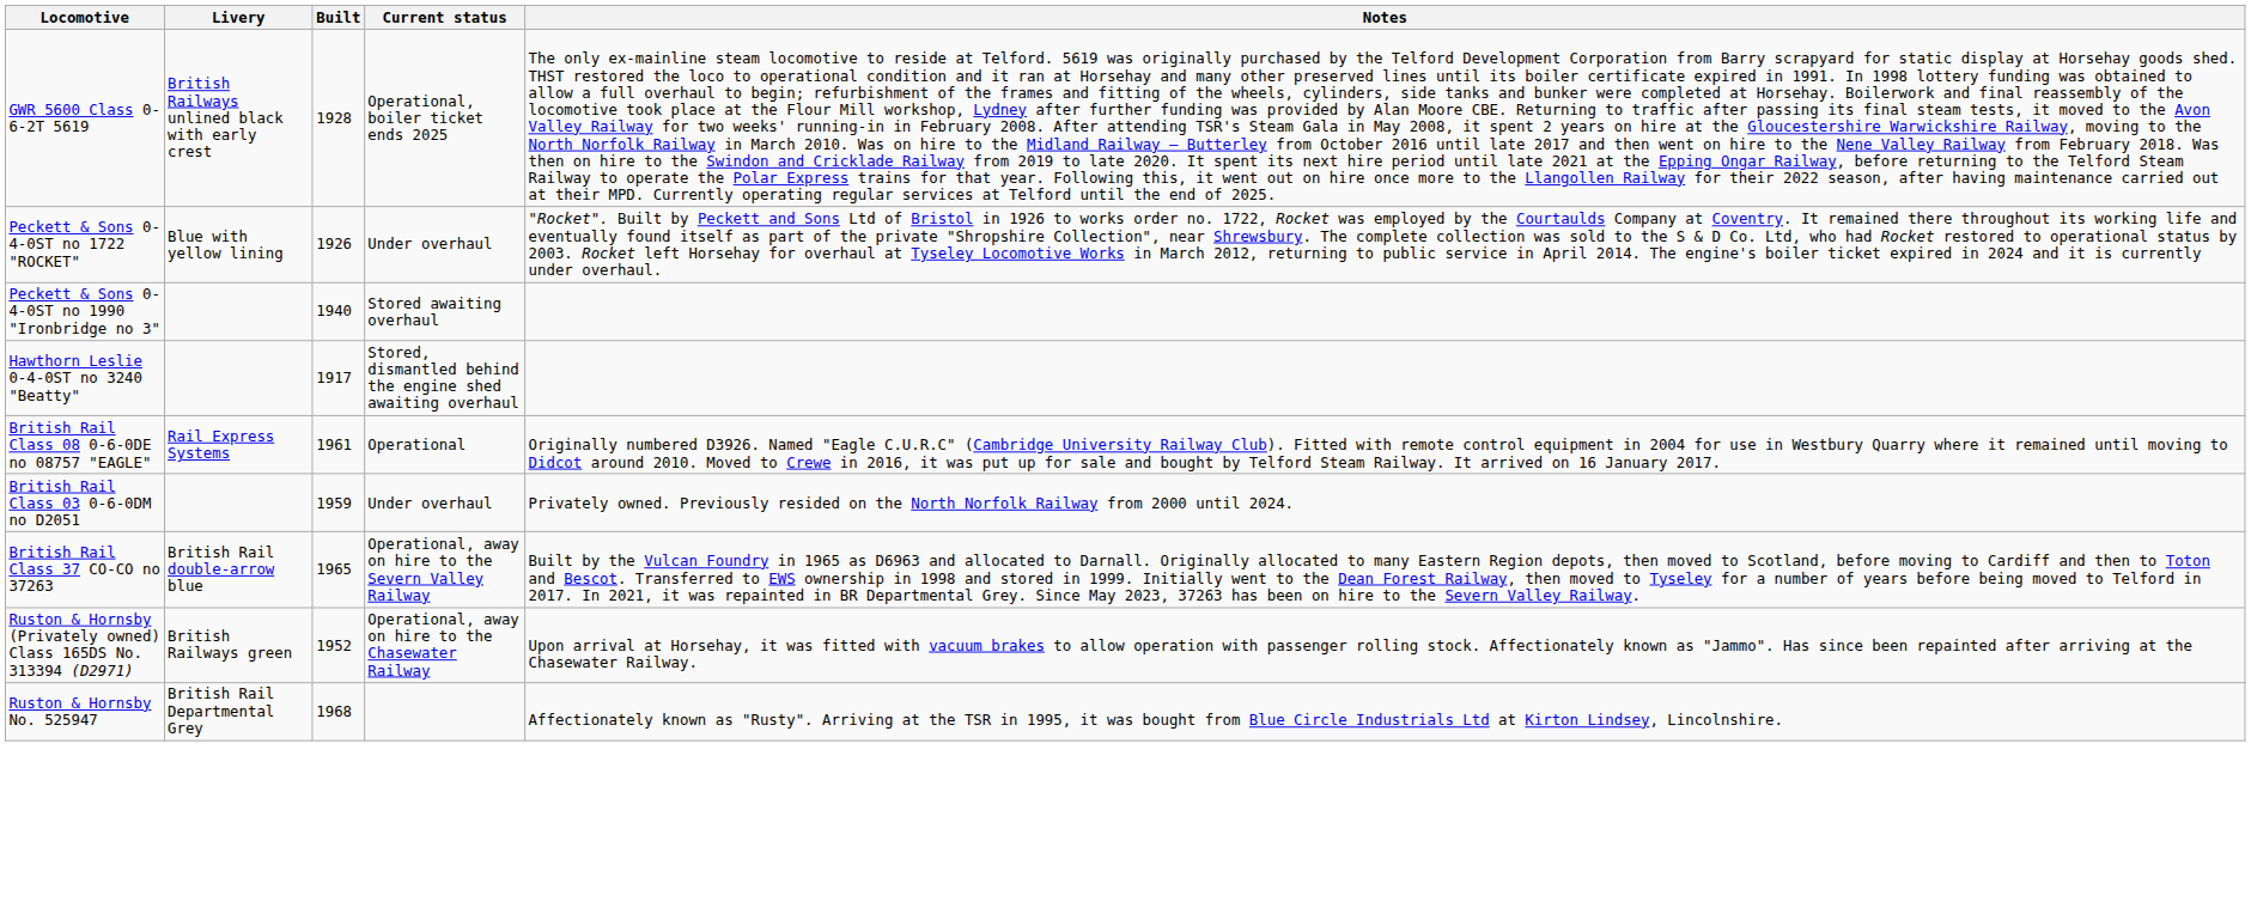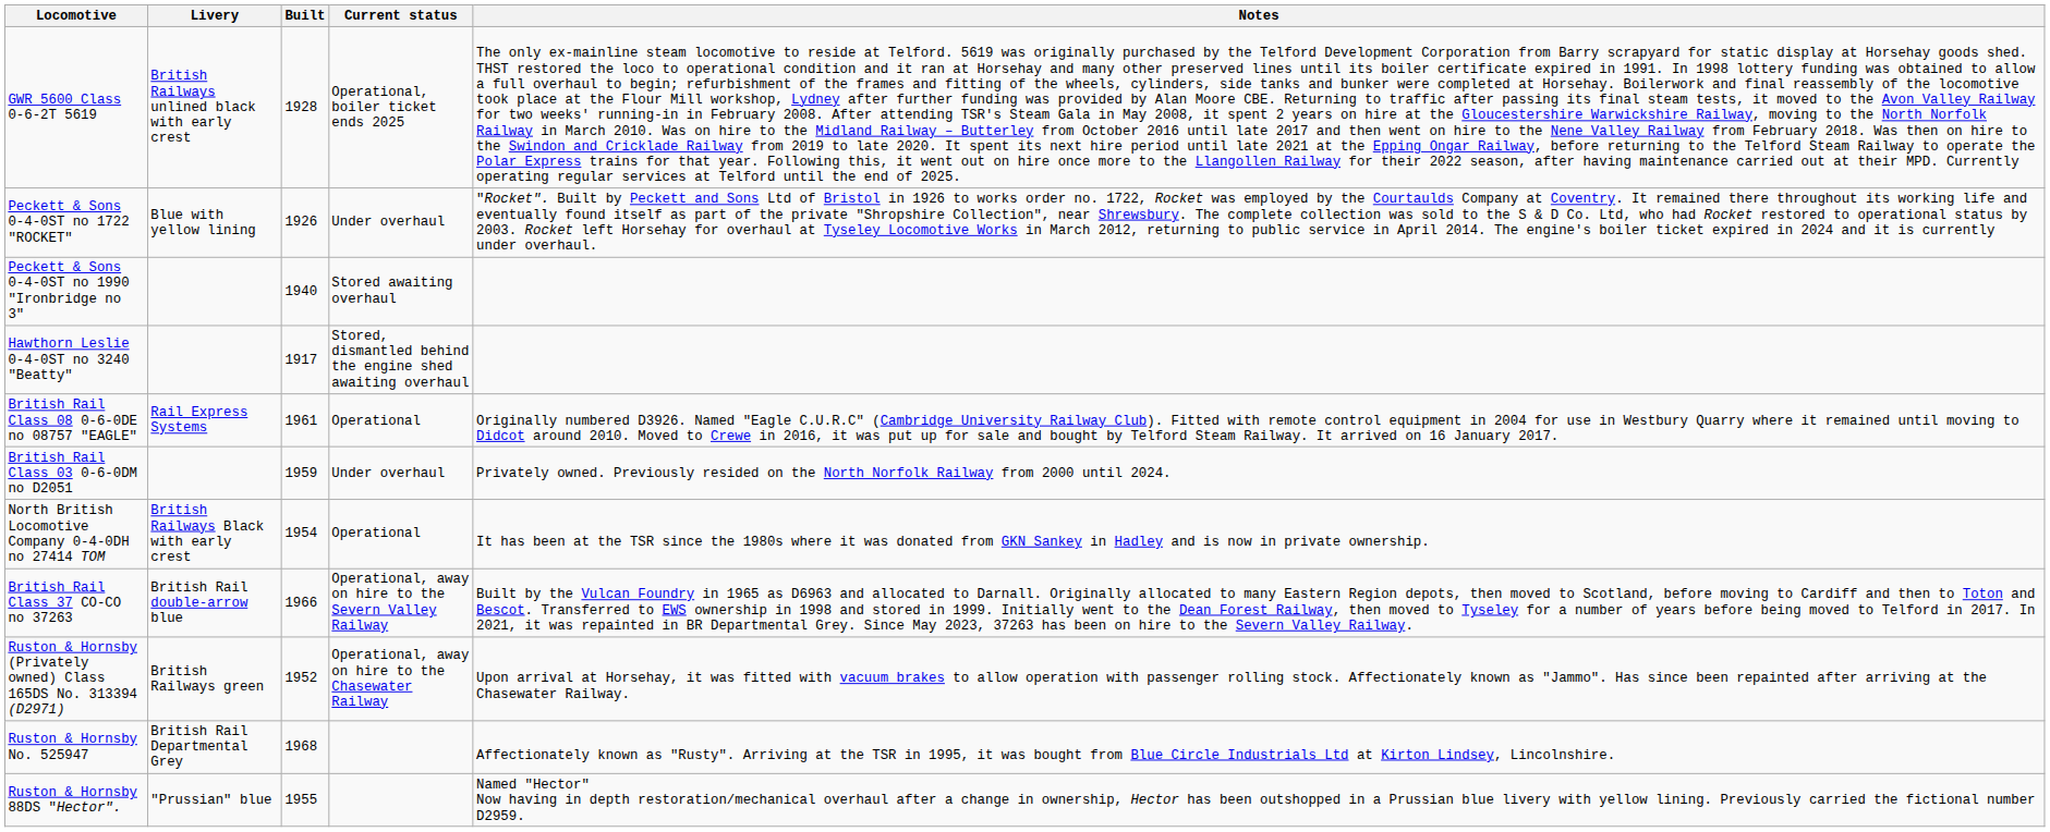 <table class="wikitable">
 <tr>
 <th>Locomotive</th>
 <th>Livery</th>
 <th>Built</th>
 <th>Current status</th>
 <th>Notes</th>
 </tr>
 <tr>
 <td><a href='#'>GWR 5600 Class</a> 0-6-2T 5619</td>
 <td><a href='#'>British Railways</a> unlined black with early crest</td>
 <td>1928</td>
 <td>Operational, boiler ticket ends 2025</td>
 <td><br>The only ex-mainline steam locomotive to reside at Telford. 5619 was originally purchased by the Telford Development Corporation from Barry scrapyard for static display at Horsehay goods shed. THST restored the loco to operational condition and it ran at Horsehay and many other preserved lines until its boiler certificate expired in 1991. In 1998 lottery funding was obtained to allow a full overhaul to begin; refurbishment of the frames and fitting of the wheels, cylinders, side tanks and bunker were completed at Horsehay. Boilerwork and final reassembly of the locomotive took place at the Flour Mill workshop, <a href='#'>Lydney</a> after further funding was provided by Alan Moore CBE. Returning to traffic after passing its final steam tests, it moved to the <a href='#'>Avon Valley Railway</a> for two weeks' running-in in February 2008. After attending TSR's Steam Gala in May 2008, it spent 2 years on hire at the <a href='#'>Gloucestershire Warwickshire Railway</a>, moving to the <a href='#'>North Norfolk Railway</a> in March 2010. Was on hire to the <a href='#'>Midland Railway – Butterley</a> from October 2016 until late 2017 and then went on hire to the <a href='#'>Nene Valley Railway</a> from February 2018. Was then on hire to the <a href='#'>Swindon and Cricklade Railway</a> from 2019 to late 2020. It spent its next hire period until late 2021 at the <a href='#'>Epping Ongar Railway</a>, before returning to the Telford Steam Railway to operate the <a href='#'>Polar Express</a> trains for that year. Following this, it went out on hire once more to the <a href='#'>Llangollen Railway</a> for their 2022 season, after having maintenance carried out at their MPD. Currently operating regular services at Telford until the end of 2025.</td>
 </tr>
 <tr>
 <td><a href='#'>Peckett & Sons</a> 0-4-0ST no 1722 "ROCKET"</td>
 <td>Blue with yellow lining</td>
 <td>1926</td>
 <td>Under overhaul</td>
 <td> "<em>Rocket".</em> Built by <a href='#'>Peckett and Sons</a> Ltd of <a href='#'>Bristol</a> in 1926 to works order no. 1722, <em>Rocket</em> was employed by the <a href='#'>Courtaulds</a> Company at <a href='#'>Coventry</a>. It remained there throughout its working life and eventually found itself as part of the private "Shropshire Collection", near <a href='#'>Shrewsbury</a>. The complete collection was sold to the S & D Co. Ltd, who had <em>Rocket</em> restored to operational status by 2003. <em>Rocket</em> left Horsehay for overhaul at <a href='#'>Tyseley Locomotive Works</a> in March 2012, returning to public service in April 2014. The engine's boiler ticket expired in 2024 and it is currently under overhaul.</td>
 </tr>
 <tr>
 <td><a href='#'>Peckett & Sons</a> 0-4-0ST no 1990 "Ironbridge no 3"</td>
 <td></td>
 <td>1940</td>
 <td>Stored awaiting overhaul</td>
 <td></td>
 </tr>
 <tr>
 <td><a href='#'>Hawthorn Leslie</a> 0-4-0ST no 3240 "Beatty"</td>
 <td></td>
 <td>1917</td>
 <td>Stored, dismantled behind the engine shed awaiting overhaul</td>
 <td></td>
 </tr>
 <tr>
 <td><a href='#'>British Rail Class 08</a> 0-6-0DE no 08757 "EAGLE"</td>
 <td><a href='#'>Rail Express Systems</a></td>
 <td>1961</td>
 <td>Operational</td>
 <td><br>Originally numbered D3926. Named "Eagle C.U.R.C" (<a href='#'>Cambridge University Railway Club</a>). Fitted with remote control equipment in 2004 for use in Westbury Quarry where it remained until moving to <a href='#'>Didcot</a> around 2010. Moved to <a href='#'>Crewe</a> in 2016, it was put up for sale and bought by Telford Steam Railway. It arrived on 16 January 2017.</td>
 </tr>
 <tr>
 <td><a href='#'>British Rail Class 03</a> 0-6-0DM no D2051</td>
 <td></td>
 <td>1959</td>
 <td>Under overhaul</td>
 <td>Privately owned. Previously resided on the <a href='#'>North Norfolk Railway</a> from 2000 until 2024.</td>
 </tr>
 <tr>
+<td>North British Locomotive Company 0-4-0DH no 27414 <em>TOM</em></td>
+<td><a href='#'>British Railways</a> Black with early crest</td>
+<td>1954</td>
+<td>Operational</td>
+<td><br>It has been at the TSR since the 1980s where it was donated from <a href='#'>GKN Sankey</a> in <a href='#'>Hadley</a> and is now in private ownership.</td>
+</tr>
+<tr>
 <td><a href='#'>British Rail Class 37</a> CO-CO no 37263</td>
 <td>British Rail <a href='#'>double-arrow</a> blue</td>
-<td>1965</td>
+<td>1966</td>
 <td>Operational, away on hire to the <a href='#'>Severn Valley Railway</a></td>
 <td><br>Built by the <a href='#'>Vulcan Foundry</a> in 1965 as D6963 and allocated to Darnall. Originally allocated to many Eastern Region depots, then moved to Scotland, before moving to Cardiff and then to <a href='#'>Toton</a> and <a href='#'>Bescot</a>. Transferred to <a href='#'>EWS</a> ownership in 1998 and stored in 1999. Initially went to the <a href='#'>Dean Forest Railway</a>, then moved to <a href='#'>Tyseley</a> for a number of years before being moved to Telford in 2017. In 2021, it was repainted in BR Departmental Grey. Since May 2023, 37263 has been on hire to the <a href='#'>Severn Valley Railway</a>.</td>
 </tr>
 <tr>
 <td><a href='#'>Ruston & Hornsby</a>  (Privately owned) Class 165DS No. 313394 <em>(D2971)</em></td>
 <td>British Railways green</td>
 <td>1952</td>
 <td>Operational, away on hire to the <a href='#'>Chasewater Railway</a></td>
 <td><br>Upon arrival at Horsehay, it was fitted with <a href='#'>vacuum brakes</a> to allow operation with passenger rolling stock. Affectionately known as "Jammo". Has since been repainted after arriving at the Chasewater Railway.</td>
 </tr>
 <tr>
 <td><a href='#'>Ruston & Hornsby</a>  No. 525947</td>
 <td>British Rail Departmental Grey</td>
 <td>1968</td>
 <td></td>
 <td><br>Affectionately known as "Rusty". Arriving at the TSR in 1995, it was bought from <a href='#'>Blue Circle Industrials Ltd</a> at <a href='#'>Kirton Lindsey</a>, Lincolnshire.</td>
 </tr>
+<tr>
+<td><a href='#'>Ruston & Hornsby</a>   88DS "<em>Hector".</em></td>
+<td>"Prussian" blue</td>
+<td>1955</td>
+<td></td>
+<td>Named "Hector"<br>Now having in depth restoration/mechanical overhaul after a change in ownership, <em>Hector</em> has been outshopped in a Prussian blue livery with yellow lining. Previously carried the fictional number D2959.</td>
+</tr>
 </table>
